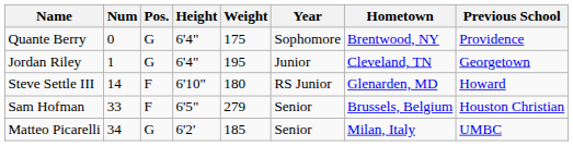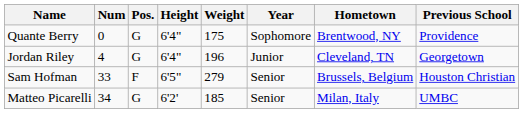 <table class="wikitable sortable" border="1">
 <tr>
 <th>Name</th>
 <th>Num</th>
 <th>Pos.</th>
 <th>Height</th>
 <th>Weight</th>
 <th>Year</th>
 <th>Hometown</th>
 <th class="unsortable">Previous School</th>
 </tr>
 <tr>
 <td>Quante Berry</td>
 <td>0</td>
 <td>G</td>
 <td>6'4"</td>
 <td>175</td>
 <td>Sophomore</td>
 <td><a href='#'>Brentwood, NY</a></td>
 <td><a href='#'>Providence</a></td>
 </tr>
 <tr>
 <td>Jordan Riley</td>
-<td>1</td>
+<td>4</td>
 <td>G</td>
 <td>6'4"</td>
-<td>195</td>
+<td>196</td>
 <td>Junior</td>
 <td><a href='#'>Cleveland, TN</a></td>
 <td><a href='#'>Georgetown</a></td>
-</tr>
-<tr>
-<td>Steve Settle III</td>
-<td>14</td>
-<td>F</td>
-<td>6'10"</td>
-<td>180</td>
-<td>RS Junior</td>
-<td><a href='#'>Glenarden, MD</a></td>
-<td><a href='#'>Howard</a></td>
 </tr>
 <tr>
 <td>Sam Hofman</td>
 <td>33</td>
 <td>F</td>
 <td>6'5"</td>
 <td>279</td>
 <td>Senior</td>
 <td><a href='#'>Brussels, Belgium</a></td>
 <td><a href='#'>Houston Christian</a></td>
 </tr>
 <tr>
 <td>Matteo Picarelli</td>
 <td>34</td>
 <td>G</td>
 <td>6'2'</td>
 <td>185</td>
 <td>Senior</td>
 <td><a href='#'>Milan, Italy</a></td>
 <td><a href='#'>UMBC</a></td>
 </tr>
 </table>
